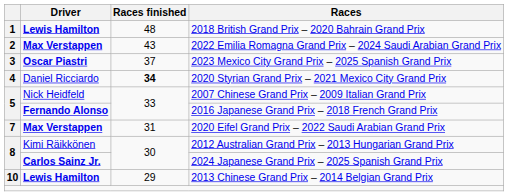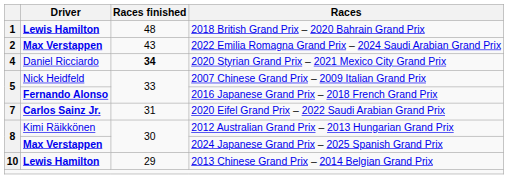 <table class="wikitable">
 <tr>
 <th></th>
 <th>Driver</th>
 <th>Races finished</th>
 <th>Races</th>
 </tr>
 <tr>
 <th>1</th>
 <td> <strong><a href='#'>Lewis Hamilton</a></strong></td>
 <td align=center>48</td>
 <td><a href='#'>2018 British Grand Prix</a> – <a href='#'>2020 Bahrain Grand Prix</a></td>
 </tr>
 <tr>
 <th>2</th>
 <td> <strong><a href='#'>Max Verstappen</a></strong></td>
 <td align=center>43</td>
 <td><a href='#'>2022 Emilia Romagna Grand Prix</a> – <a href='#'>2024 Saudi Arabian Grand Prix</a></td>
 </tr>
 <tr>
-<th>3</th>
-<td> <strong><a href='#'>Oscar Piastri</a></strong></td>
-<td align=center>37</td>
-<td><a href='#'>2023 Mexico City Grand Prix</a> – <a href='#'>2025 Spanish Grand Prix</a> </td>
-</tr>
-<tr>
 <th>4</th>
 <td> <a href='#'>Daniel Ricciardo</a></td>
 <td align=center><strong>34</strong></td>
 <td><a href='#'>2020 Styrian Grand Prix</a> – <a href='#'>2021 Mexico City Grand Prix</a></td>
 </tr>
 <tr>
 <th rowspan=2>5</th>
 <td> <a href='#'>Nick Heidfeld</a></td>
 <td align=center rowspan=2>33</td>
 <td><a href='#'>2007 Chinese Grand Prix</a> – <a href='#'>2009 Italian Grand Prix</a></td>
 </tr>
 <tr>
 <td> <strong><a href='#'>Fernando Alonso</a></strong></td>
 <td><a href='#'>2016 Japanese Grand Prix</a> – <a href='#'>2018 French Grand Prix</a></td>
 </tr>
 <tr>
 <th>7</th>
-<td> <strong><a href='#'>Max Verstappen</a></strong></td>
+<td> <strong><a href='#'>Carlos Sainz Jr.</a></strong></td>
 <td align=center>31</td>
 <td><a href='#'>2020 Eifel Grand Prix</a> – <a href='#'>2022 Saudi Arabian Grand Prix</a></td>
 </tr>
 <tr>
 <th rowspan=2>8</th>
 <td> <a href='#'>Kimi Räikkönen</a></td>
 <td align=center rowspan=2>30</td>
 <td><a href='#'>2012 Australian Grand Prix</a> – <a href='#'>2013 Hungarian Grand Prix</a></td>
 </tr>
 <tr>
-<td> <strong><a href='#'>Carlos Sainz Jr.</a></strong></td>
+<td> <strong><a href='#'>Max Verstappen</a></strong></td>
 <td><a href='#'>2024 Japanese Grand Prix</a> – <a href='#'>2025 Spanish Grand Prix</a> </td>
 </tr>
 <tr>
 <th>10</th>
 <td> <strong><a href='#'>Lewis Hamilton</a></strong></td>
 <td align=center>29</td>
 <td><a href='#'>2013 Chinese Grand Prix</a> – <a href='#'>2014 Belgian Grand Prix</a></td>
 </tr>
 <tr>
 <td colspan=4></td>
 </tr>
 </table>
